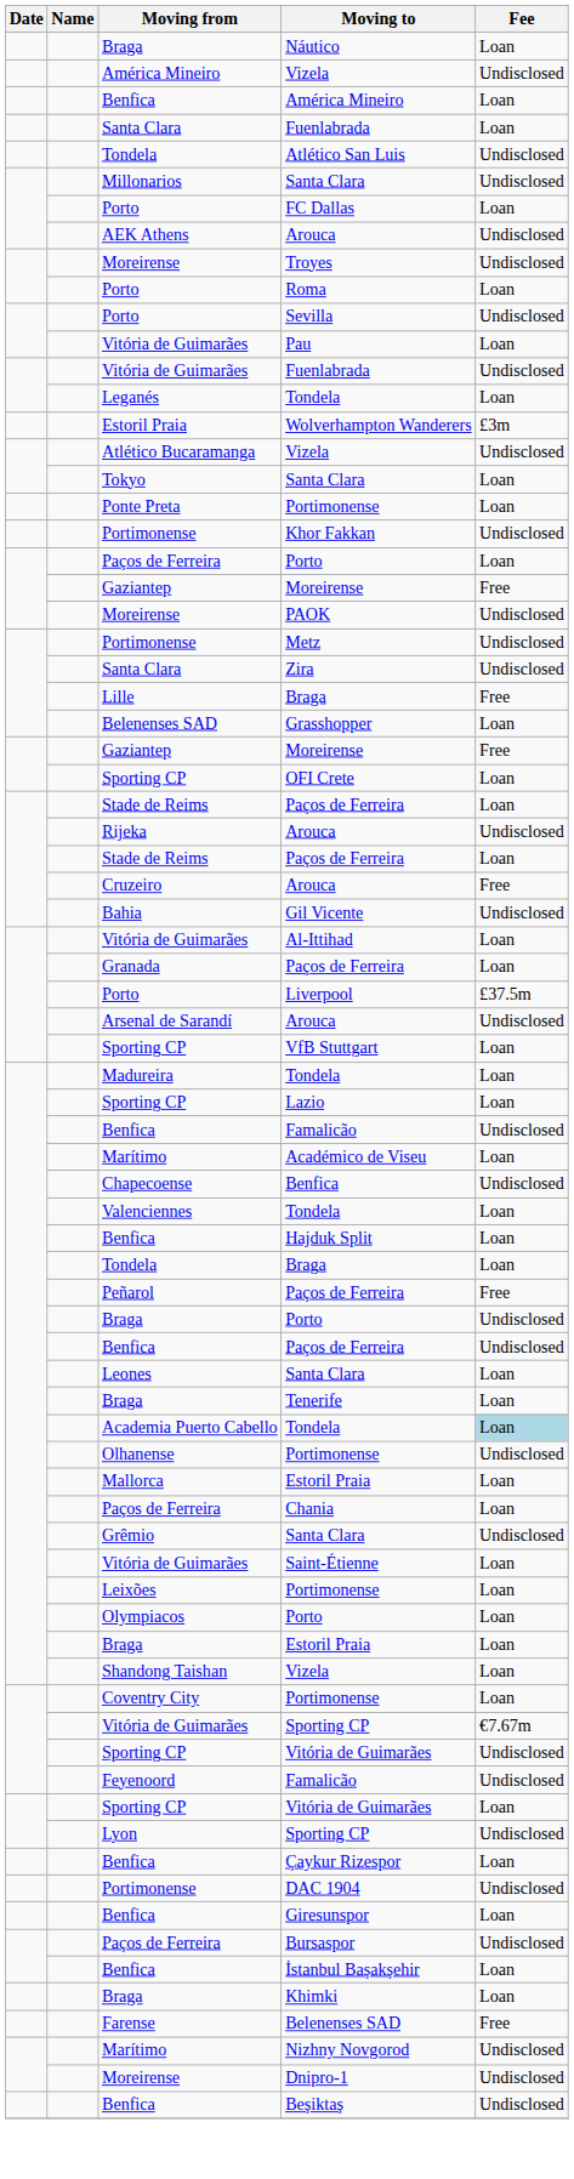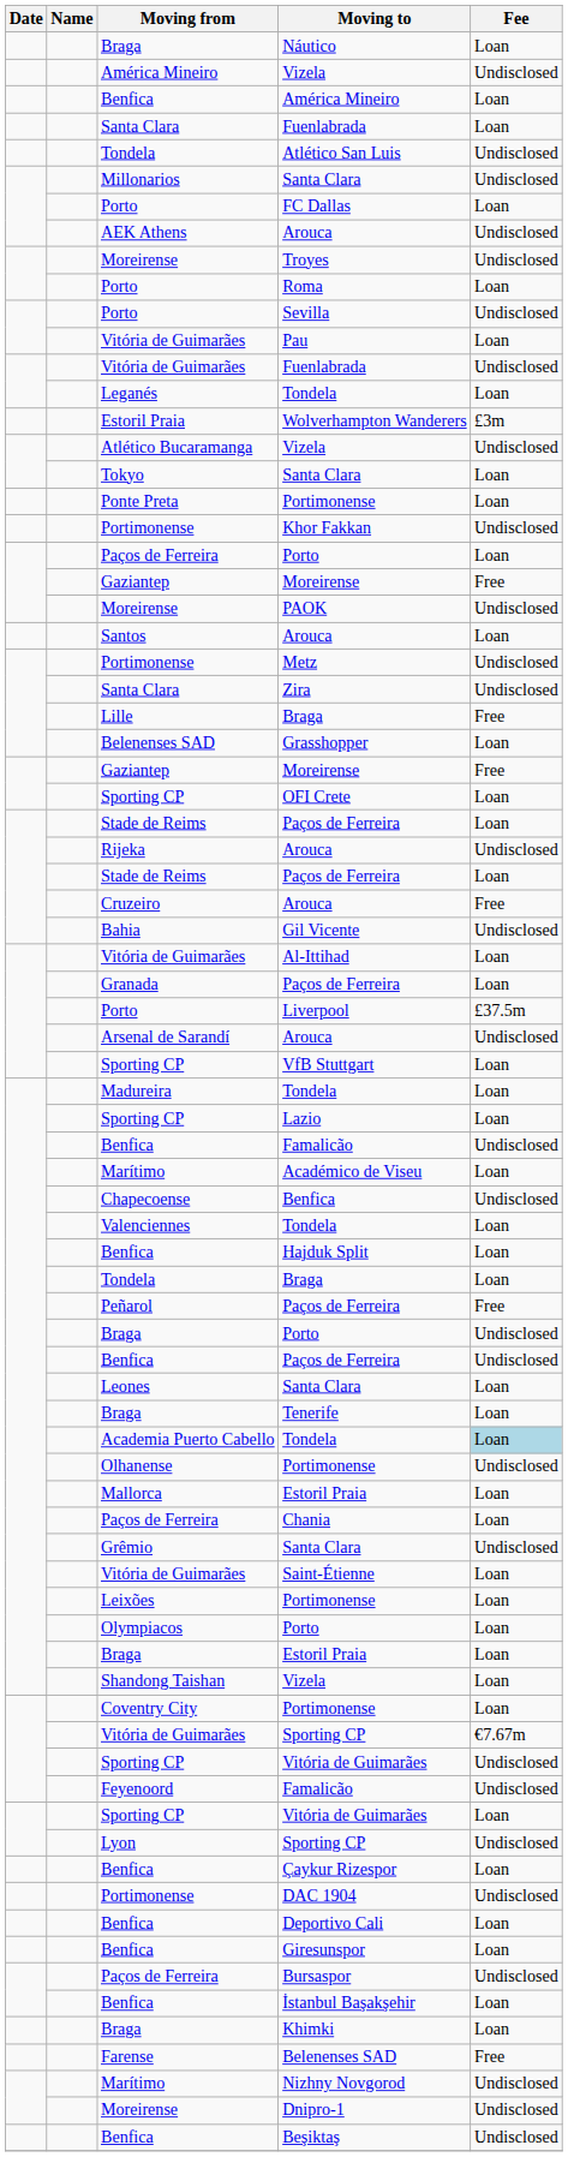 <table class="wikitable sortable">
 <tr>
 <th>Date</th>
 <th>Name</th>
 <th>Moving from</th>
 <th>Moving to</th>
 <th>Fee</th>
 </tr>
 <tr>
 <td rowspan="1"><strong></strong></td>
 <td></td>
 <td><a href='#'>Braga</a></td>
 <td> <a href='#'>Náutico</a></td>
 <td>Loan</td>
 </tr>
 <tr>
 <td rowspan="1"><strong></strong></td>
 <td></td>
 <td> <a href='#'>América Mineiro</a></td>
 <td><a href='#'>Vizela</a></td>
 <td>Undisclosed</td>
 </tr>
 <tr>
 <td rowspan="1"><strong></strong></td>
 <td></td>
 <td><a href='#'>Benfica</a></td>
 <td> <a href='#'>América Mineiro</a></td>
 <td>Loan</td>
 </tr>
 <tr>
 <td rowspan="1"><strong></strong></td>
 <td></td>
 <td><a href='#'>Santa Clara</a></td>
 <td> <a href='#'>Fuenlabrada</a></td>
 <td>Loan</td>
 </tr>
 <tr>
 <td rowspan="1"><strong></strong></td>
 <td></td>
 <td><a href='#'>Tondela</a></td>
 <td> <a href='#'>Atlético San Luis</a></td>
 <td>Undisclosed</td>
 </tr>
 <tr>
 <td rowspan="3"><strong></strong></td>
 <td></td>
 <td> <a href='#'>Millonarios</a></td>
 <td><a href='#'>Santa Clara</a></td>
 <td>Undisclosed</td>
 </tr>
 <tr>
 <td></td>
 <td><a href='#'>Porto</a></td>
 <td> <a href='#'>FC Dallas</a></td>
 <td>Loan</td>
 </tr>
 <tr>
 <td></td>
 <td> <a href='#'>AEK Athens</a></td>
 <td><a href='#'>Arouca</a></td>
 <td>Undisclosed</td>
 </tr>
 <tr>
 <td rowspan="2"><strong></strong></td>
 <td></td>
 <td><a href='#'>Moreirense</a></td>
 <td> <a href='#'>Troyes</a></td>
 <td>Undisclosed</td>
 </tr>
 <tr>
 <td></td>
 <td><a href='#'>Porto</a></td>
 <td> <a href='#'>Roma</a></td>
 <td>Loan</td>
 </tr>
 <tr>
 <td rowspan="2"><strong></strong></td>
 <td></td>
 <td><a href='#'>Porto</a></td>
 <td> <a href='#'>Sevilla</a></td>
 <td>Undisclosed</td>
 </tr>
 <tr>
 <td></td>
 <td><a href='#'>Vitória de Guimarães</a></td>
 <td> <a href='#'>Pau</a></td>
 <td>Loan</td>
 </tr>
 <tr>
 <td rowspan="2"><strong></strong></td>
 <td></td>
 <td><a href='#'>Vitória de Guimarães</a></td>
 <td> <a href='#'>Fuenlabrada</a></td>
 <td>Undisclosed</td>
 </tr>
 <tr>
 <td></td>
 <td> <a href='#'>Leganés</a></td>
 <td><a href='#'>Tondela</a></td>
 <td>Loan</td>
 </tr>
 <tr>
 <td rowspan="1"><strong></strong></td>
 <td></td>
 <td><a href='#'>Estoril Praia</a></td>
 <td> <a href='#'>Wolverhampton Wanderers</a></td>
 <td>£3m</td>
 </tr>
 <tr>
 <td rowspan="2"><strong></strong></td>
 <td></td>
 <td> <a href='#'>Atlético Bucaramanga</a></td>
 <td><a href='#'>Vizela</a></td>
 <td>Undisclosed</td>
 </tr>
 <tr>
 <td></td>
 <td> <a href='#'>Tokyo</a></td>
 <td><a href='#'>Santa Clara</a></td>
 <td>Loan</td>
 </tr>
 <tr>
 <td rowspan="1"><strong></strong></td>
 <td></td>
 <td> <a href='#'>Ponte Preta</a></td>
 <td><a href='#'>Portimonense</a></td>
 <td>Loan</td>
 </tr>
 <tr>
 <td rowspan="1"><strong></strong></td>
 <td></td>
 <td><a href='#'>Portimonense</a></td>
 <td> <a href='#'>Khor Fakkan</a></td>
 <td>Undisclosed</td>
 </tr>
 <tr>
 <td rowspan="3"><strong></strong></td>
 <td></td>
 <td><a href='#'>Paços de Ferreira</a></td>
 <td><a href='#'>Porto</a></td>
 <td>Loan</td>
 </tr>
 <tr>
 <td></td>
 <td> <a href='#'>Gaziantep</a></td>
 <td><a href='#'>Moreirense</a></td>
 <td>Free</td>
 </tr>
 <tr>
 <td></td>
 <td><a href='#'>Moreirense</a></td>
 <td> <a href='#'>PAOK</a></td>
 <td>Undisclosed</td>
+</tr>
+<tr>
+<td rowspan="1"><strong></strong></td>
+<td></td>
+<td> <a href='#'>Santos</a></td>
+<td><a href='#'>Arouca</a></td>
+<td>Loan</td>
 </tr>
 <tr>
 <td rowspan="4"><strong></strong></td>
 <td></td>
 <td><a href='#'>Portimonense</a></td>
 <td> <a href='#'>Metz</a></td>
 <td>Undisclosed</td>
 </tr>
 <tr>
 <td></td>
 <td><a href='#'>Santa Clara</a></td>
 <td> <a href='#'>Zira</a></td>
 <td>Undisclosed</td>
 </tr>
 <tr>
 <td></td>
 <td> <a href='#'>Lille</a></td>
 <td><a href='#'>Braga</a></td>
 <td>Free</td>
 </tr>
 <tr>
 <td></td>
 <td><a href='#'>Belenenses SAD</a></td>
 <td> <a href='#'>Grasshopper</a></td>
 <td>Loan</td>
 </tr>
 <tr>
 <td rowspan="2"><strong></strong></td>
 <td></td>
 <td> <a href='#'>Gaziantep</a></td>
 <td><a href='#'>Moreirense</a></td>
 <td>Free</td>
 </tr>
 <tr>
 <td></td>
 <td><a href='#'>Sporting CP</a></td>
 <td> <a href='#'>OFI Crete</a></td>
 <td>Loan</td>
 </tr>
 <tr>
 <td rowspan="5"><strong></strong></td>
 <td></td>
 <td> <a href='#'>Stade de Reims</a></td>
 <td><a href='#'>Paços de Ferreira</a></td>
 <td>Loan</td>
 </tr>
 <tr>
 <td></td>
 <td> <a href='#'>Rijeka</a></td>
 <td><a href='#'>Arouca</a></td>
 <td>Undisclosed</td>
 </tr>
 <tr>
 <td></td>
 <td> <a href='#'>Stade de Reims</a></td>
 <td><a href='#'>Paços de Ferreira</a></td>
 <td>Loan</td>
 </tr>
 <tr>
 <td></td>
 <td> <a href='#'>Cruzeiro</a></td>
 <td><a href='#'>Arouca</a></td>
 <td>Free</td>
 </tr>
 <tr>
 <td></td>
 <td> <a href='#'>Bahia</a></td>
 <td><a href='#'>Gil Vicente</a></td>
 <td>Undisclosed</td>
 </tr>
 <tr>
 <td rowspan="5"><strong></strong></td>
 <td></td>
 <td><a href='#'>Vitória de Guimarães</a></td>
 <td> <a href='#'>Al-Ittihad</a></td>
 <td>Loan</td>
 </tr>
 <tr>
 <td></td>
 <td> <a href='#'>Granada</a></td>
 <td><a href='#'>Paços de Ferreira</a></td>
 <td>Loan</td>
 </tr>
 <tr>
 <td></td>
 <td><a href='#'>Porto</a></td>
 <td> <a href='#'>Liverpool</a></td>
 <td>£37.5m</td>
 </tr>
 <tr>
 <td></td>
 <td> <a href='#'>Arsenal de Sarandí</a></td>
 <td><a href='#'>Arouca</a></td>
 <td>Undisclosed</td>
 </tr>
 <tr>
 <td></td>
 <td><a href='#'>Sporting CP</a></td>
 <td> <a href='#'>VfB Stuttgart</a></td>
 <td>Loan</td>
 </tr>
 <tr>
 <td rowspan="23"><strong></strong></td>
 <td></td>
 <td> <a href='#'>Madureira</a></td>
 <td><a href='#'>Tondela</a></td>
 <td>Loan</td>
 </tr>
 <tr>
 <td></td>
 <td><a href='#'>Sporting CP</a></td>
 <td> <a href='#'>Lazio</a></td>
 <td>Loan</td>
 </tr>
 <tr>
 <td></td>
 <td><a href='#'>Benfica</a></td>
 <td><a href='#'>Famalicão</a></td>
 <td>Undisclosed</td>
 </tr>
 <tr>
 <td></td>
 <td><a href='#'>Marítimo</a></td>
 <td><a href='#'>Académico de Viseu</a></td>
 <td>Loan</td>
 </tr>
 <tr>
 <td></td>
 <td> <a href='#'>Chapecoense</a></td>
 <td><a href='#'>Benfica</a></td>
 <td>Undisclosed</td>
 </tr>
 <tr>
 <td></td>
 <td> <a href='#'>Valenciennes</a></td>
 <td><a href='#'>Tondela</a></td>
 <td>Loan</td>
 </tr>
 <tr>
 <td></td>
 <td><a href='#'>Benfica</a></td>
 <td> <a href='#'>Hajduk Split</a></td>
 <td>Loan</td>
 </tr>
 <tr>
 <td></td>
 <td><a href='#'>Tondela</a></td>
 <td><a href='#'>Braga</a></td>
 <td>Loan</td>
 </tr>
 <tr>
 <td></td>
 <td> <a href='#'>Peñarol</a></td>
 <td><a href='#'>Paços de Ferreira</a></td>
 <td>Free</td>
 </tr>
 <tr>
 <td></td>
 <td><a href='#'>Braga</a></td>
 <td><a href='#'>Porto</a></td>
 <td>Undisclosed</td>
 </tr>
 <tr>
 <td></td>
 <td><a href='#'>Benfica</a></td>
 <td><a href='#'>Paços de Ferreira</a></td>
 <td>Undisclosed</td>
 </tr>
 <tr>
 <td></td>
 <td> <a href='#'>Leones</a></td>
 <td><a href='#'>Santa Clara</a></td>
 <td>Loan</td>
 </tr>
 <tr>
 <td></td>
 <td><a href='#'>Braga</a></td>
 <td> <a href='#'>Tenerife</a></td>
 <td>Loan</td>
 </tr>
 <tr>
 <td></td>
 <td> <a href='#'>Academia Puerto Cabello</a></td>
 <td><a href='#'>Tondela</a></td>
 <td style="background: lightblue;">Loan</td>
 </tr>
 <tr>
 <td></td>
 <td><a href='#'>Olhanense</a></td>
 <td><a href='#'>Portimonense</a></td>
 <td>Undisclosed</td>
 </tr>
 <tr>
 <td></td>
 <td> <a href='#'>Mallorca</a></td>
 <td><a href='#'>Estoril Praia</a></td>
 <td>Loan</td>
 </tr>
 <tr>
 <td></td>
 <td><a href='#'>Paços de Ferreira</a></td>
 <td> <a href='#'>Chania</a></td>
 <td>Loan</td>
 </tr>
 <tr>
 <td></td>
 <td> <a href='#'>Grêmio</a></td>
 <td><a href='#'>Santa Clara</a></td>
 <td>Undisclosed</td>
 </tr>
 <tr>
 <td></td>
 <td><a href='#'>Vitória de Guimarães</a></td>
 <td> <a href='#'>Saint-Étienne</a></td>
 <td>Loan</td>
 </tr>
 <tr>
 <td></td>
 <td><a href='#'>Leixões</a></td>
 <td><a href='#'>Portimonense</a></td>
 <td>Loan</td>
 </tr>
 <tr>
 <td></td>
 <td> <a href='#'>Olympiacos</a></td>
 <td><a href='#'>Porto</a></td>
 <td>Loan</td>
 </tr>
 <tr>
 <td></td>
 <td><a href='#'>Braga</a></td>
 <td><a href='#'>Estoril Praia</a></td>
 <td>Loan</td>
 </tr>
 <tr>
 <td></td>
 <td> <a href='#'>Shandong Taishan</a></td>
 <td><a href='#'>Vizela</a></td>
 <td>Loan</td>
 </tr>
 <tr>
 <td rowspan="4"><strong></strong></td>
 <td></td>
 <td> <a href='#'>Coventry City</a></td>
 <td><a href='#'>Portimonense</a></td>
 <td>Loan</td>
 </tr>
 <tr>
 <td></td>
 <td><a href='#'>Vitória de Guimarães</a></td>
 <td><a href='#'>Sporting CP</a></td>
 <td>€7.67m</td>
 </tr>
 <tr>
 <td></td>
 <td><a href='#'>Sporting CP</a></td>
 <td><a href='#'>Vitória de Guimarães</a></td>
 <td>Undisclosed</td>
 </tr>
 <tr>
 <td></td>
 <td> <a href='#'>Feyenoord</a></td>
 <td><a href='#'>Famalicão</a></td>
 <td>Undisclosed</td>
 </tr>
 <tr>
 <td rowspan="2"><strong></strong></td>
 <td></td>
 <td><a href='#'>Sporting CP</a></td>
 <td><a href='#'>Vitória de Guimarães</a></td>
 <td>Loan</td>
 </tr>
 <tr>
 <td></td>
 <td> <a href='#'>Lyon</a></td>
 <td><a href='#'>Sporting CP</a></td>
 <td>Undisclosed</td>
 </tr>
 <tr>
 <td rowspan="1"><strong></strong></td>
 <td></td>
 <td><a href='#'>Benfica</a></td>
 <td> <a href='#'>Çaykur Rizespor</a></td>
 <td>Loan</td>
 </tr>
 <tr>
 <td rowspan="1"><strong></strong></td>
 <td></td>
 <td><a href='#'>Portimonense</a></td>
 <td> <a href='#'>DAC 1904</a></td>
 <td>Undisclosed</td>
 </tr>
 <tr>
 <td rowspan="1"><strong></strong></td>
 <td></td>
 <td><a href='#'>Benfica</a></td>
+<td> <a href='#'>Deportivo Cali</a></td>
+<td>Loan</td>
+</tr>
+<tr>
+<td rowspan="1"><strong></strong></td>
+<td></td>
+<td><a href='#'>Benfica</a></td>
 <td> <a href='#'>Giresunspor</a></td>
 <td>Loan</td>
 </tr>
 <tr>
 <td rowspan="2"><strong></strong></td>
 <td></td>
 <td><a href='#'>Paços de Ferreira</a></td>
 <td> <a href='#'>Bursaspor</a></td>
 <td>Undisclosed</td>
 </tr>
 <tr>
 <td></td>
 <td><a href='#'>Benfica</a></td>
 <td> <a href='#'>İstanbul Başakşehir</a></td>
 <td>Loan</td>
 </tr>
 <tr>
 <td rowspan="1"><strong></strong></td>
 <td></td>
 <td><a href='#'>Braga</a></td>
 <td> <a href='#'>Khimki</a></td>
 <td>Loan</td>
 </tr>
 <tr>
 <td rowspan="1"><strong></strong></td>
 <td></td>
 <td><a href='#'>Farense</a></td>
 <td><a href='#'>Belenenses SAD</a></td>
 <td>Free</td>
 </tr>
 <tr>
 <td rowspan="2"><strong></strong></td>
 <td></td>
 <td><a href='#'>Marítimo</a></td>
 <td> <a href='#'>Nizhny Novgorod</a></td>
 <td>Undisclosed</td>
 </tr>
 <tr>
 <td></td>
 <td><a href='#'>Moreirense</a></td>
 <td> <a href='#'>Dnipro-1</a></td>
 <td>Undisclosed</td>
 </tr>
 <tr>
 <td rowspan="1"><strong></strong></td>
 <td></td>
 <td><a href='#'>Benfica</a></td>
 <td> <a href='#'>Beşiktaş</a></td>
 <td>Undisclosed</td>
 </tr>
 <tr>
 </tr>
 </table>
